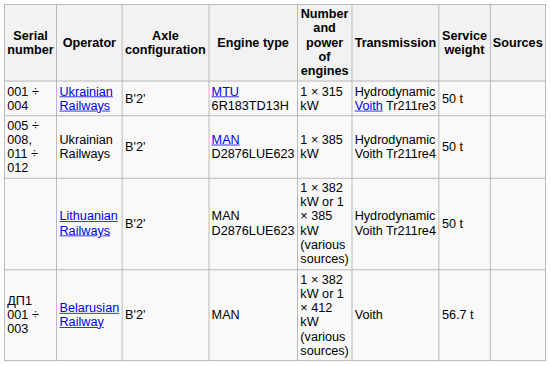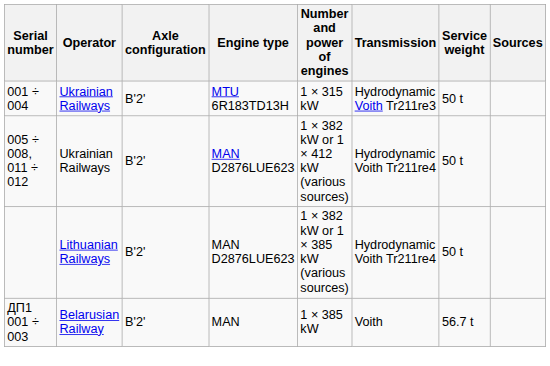 <table class="wikitable">
 <tr>
 <th><strong>Serial number</strong></th>
 <th><strong>Operator</strong></th>
 <th><strong>Axle configuration</strong></th>
 <th><strong>Engine type</strong></th>
 <th><strong>Number and power of engines</strong></th>
 <th><strong>Transmission</strong></th>
 <th><strong>Service weight</strong></th>
 <th>Sources</th>
 </tr>
 <tr>
 <td>001 ÷ 004</td>
 <td><a href='#'>Ukrainian Railways</a></td>
 <td>B'2'</td>
 <td><a href='#'>MTU</a> 6R183TD13H</td>
 <td>1 × 315 kW</td>
 <td>Hydrodynamic <a href='#'>Voith</a> Tr211re3</td>
 <td>50 t</td>
 <td></td>
 </tr>
 <tr>
 <td>005 ÷ 008, 011 ÷ 012</td>
 <td>Ukrainian Railways</td>
 <td>B'2'</td>
 <td><a href='#'>MAN</a> D2876LUE623</td>
-<td>1 × 385 kW</td>
+<td>1 × 382 kW or 1 × 412 kW (various sources)</td>
 <td>Hydrodynamic Voith Tr211re4</td>
 <td>50 t</td>
 <td></td>
 </tr>
 <tr>
 <td></td>
 <td><a href='#'>Lithuanian Railways</a></td>
 <td>B'2'</td>
 <td>MAN D2876LUE623</td>
 <td>1 × 382 kW or 1 × 385 kW (various sources)</td>
 <td>Hydrodynamic Voith Tr211re4</td>
 <td>50 t</td>
 <td></td>
 </tr>
 <tr>
 <td>ДП1 001 ÷ 003</td>
 <td><a href='#'>Belarusian Railway</a></td>
 <td>B'2'</td>
 <td>MAN</td>
-<td>1 × 382 kW or 1 × 412 kW (various sources)</td>
+<td>1 × 385 kW</td>
 <td>Voith</td>
 <td>56.7 t</td>
 <td></td>
 </tr>
 </table>
